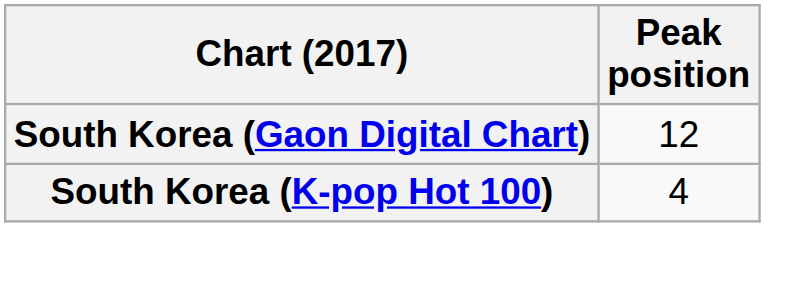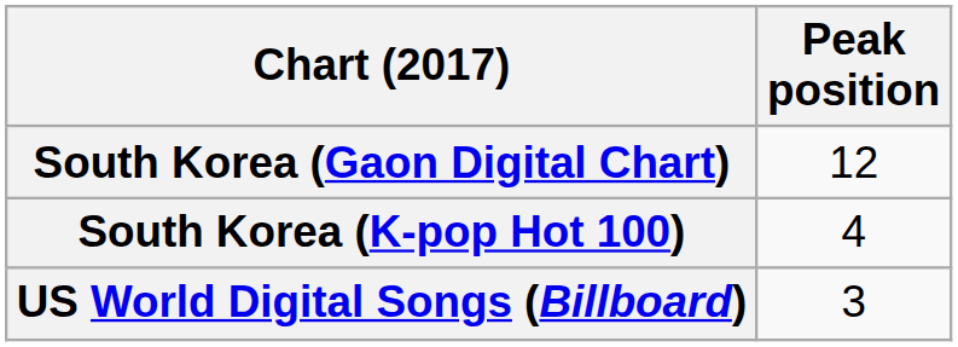 <table class="wikitable sortable plainrowheaders" style="text-align:center">
 <tr>
 <th scope="col">Chart (2017)</th>
 <th scope="col">Peak<br>position</th>
 </tr>
 <tr>
 <th scope="row">South Korea (<a href='#'>Gaon Digital Chart</a>)</th>
 <td>12</td>
 </tr>
 <tr>
 <th scope="row">South Korea (<a href='#'>K-pop Hot 100</a>)</th>
 <td>4</td>
 </tr>
+<tr>
+<th scope="row">US <a href='#'>World Digital Songs</a> (<em><a href='#'>Billboard</a></em>)</th>
+<td>3</td>
+</tr>
 </table>
